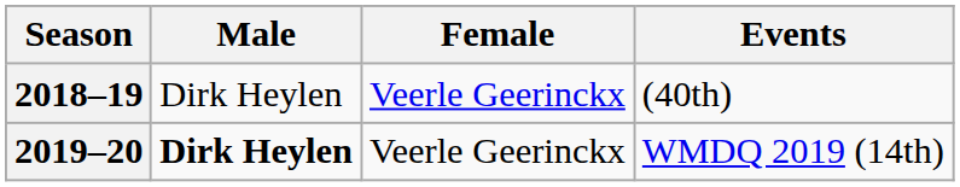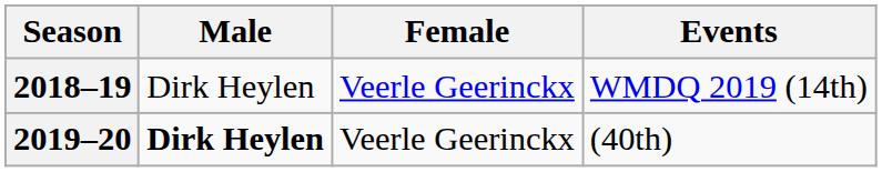 <table class="wikitable">
 <tr>
 <th scope="col">Season</th>
 <th scope="col">Male</th>
 <th scope="col">Female</th>
 <th scope="col">Events</th>
 </tr>
 <tr>
 <th scope="row">2018–19</th>
 <td>Dirk Heylen</td>
 <td><a href='#'>Veerle Geerinckx</a></td>
-<td> (40th)</td>
+<td><a href='#'>WMDQ 2019</a> (14th)</td>
 </tr>
 <tr>
 <th scope="row">2019–20</th>
 <td><strong>Dirk Heylen</strong></td>
 <td>Veerle Geerinckx</td>
-<td><a href='#'>WMDQ 2019</a> (14th)</td>
+<td> (40th)</td>
 </tr>
 </table>
